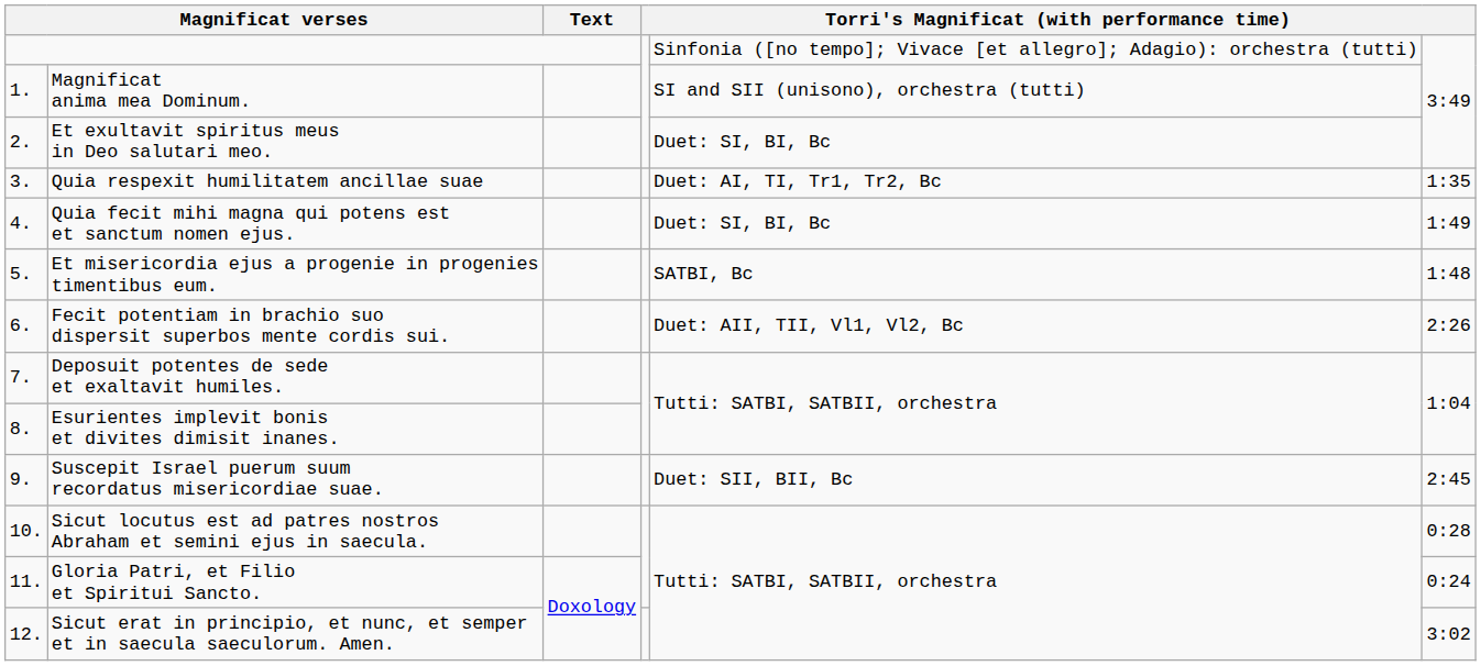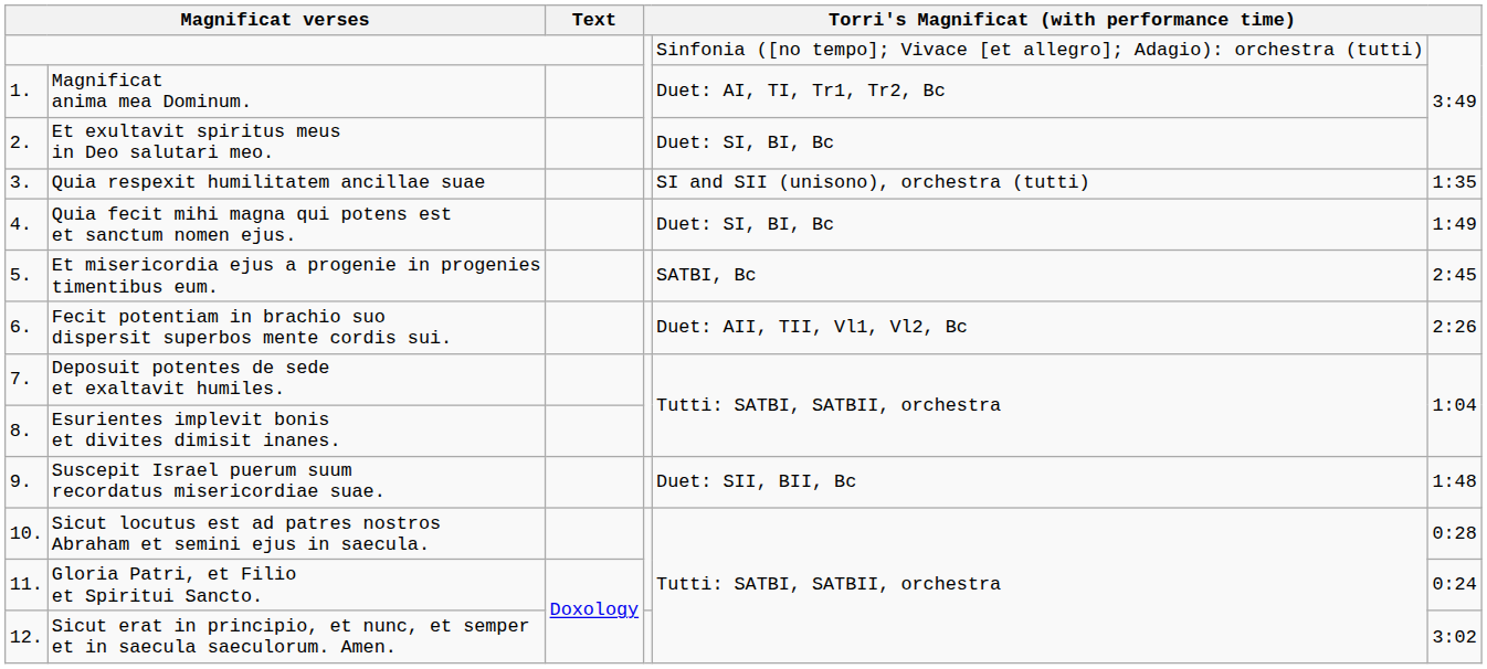 <table class="wikitable">
 <tr>
 <th colspan="2">Magnificat verses</th>
 <th scope="col">Text</th>
 <th scope="col" colspan="3">Torri's Magnificat (with performance time)</th>
 </tr>
 <tr>
 <td colspan="3"> </td>
 <td rowspan="3"></td>
 <td>Sinfonia ([no tempo]; Vivace [et allegro]; Adagio): orchestra (tutti)</td>
 <td rowspan="3">3:49</td>
 </tr>
 <tr>
 <td>1.</td>
 <td>Magnificat<br>anima mea Dominum.</td>
 <td></td>
-<td>SI and SII (unisono), orchestra (tutti)</td>
+<td>Duet: AI, TI, Tr1, Tr2, Bc</td>
 </tr>
 <tr>
 <td>2.</td>
 <td>Et exultavit spiritus meus<br>in Deo salutari meo.</td>
 <td></td>
 <td>Duet: SI, BI, Bc</td>
 </tr>
 <tr>
 <td>3.</td>
 <td>Quia respexit humilitatem ancillae suae<br></td>
 <td></td>
 <td></td>
-<td>Duet: AI, TI, Tr1, Tr2, Bc</td>
+<td>SI and SII (unisono), orchestra (tutti)</td>
 <td>1:35</td>
 </tr>
 <tr>
 <td>4.</td>
 <td>Quia fecit mihi magna qui potens est<br>et sanctum nomen ejus.</td>
 <td></td>
 <td></td>
 <td>Duet: SI, BI, Bc</td>
 <td>1:49</td>
 </tr>
 <tr>
 <td>5.</td>
 <td>Et misericordia ejus a progenie in progenies<br>timentibus eum.</td>
 <td></td>
 <td></td>
 <td>SATBI, Bc</td>
-<td>1:48</td>
+<td>2:45</td>
 </tr>
 <tr>
 <td>6.</td>
 <td>Fecit potentiam in brachio suo<br>dispersit superbos mente cordis sui.</td>
 <td></td>
 <td></td>
 <td>Duet: AII, TII, Vl1, Vl2, Bc</td>
 <td>2:26</td>
 </tr>
 <tr>
 <td>7.</td>
 <td>Deposuit potentes de sede<br>et exaltavit humiles.</td>
 <td></td>
 <td rowspan="2"></td>
 <td rowspan="2">Tutti: SATBI, SATBII, orchestra</td>
 <td rowspan="2">1:04</td>
 </tr>
 <tr>
 <td>8.</td>
 <td>Esurientes implevit bonis<br>et divites dimisit inanes.</td>
 <td></td>
 </tr>
 <tr>
 <td>9.</td>
 <td>Suscepit Israel puerum suum<br>recordatus misericordiae suae.</td>
 <td></td>
 <td></td>
 <td>Duet: SII, BII, Bc</td>
-<td>2:45</td>
+<td>1:48</td>
 </tr>
 <tr>
 <td>10.</td>
 <td>Sicut locutus est ad patres nostros<br>Abraham et semini ejus in saecula.</td>
 <td></td>
 <td rowspan="2"></td>
 <td rowspan="3">Tutti: SATBI, SATBII, orchestra</td>
 <td>0:28</td>
 </tr>
 <tr>
 <td>11.</td>
 <td>Gloria Patri, et Filio<br>et Spiritui Sancto.</td>
 <td rowspan="2"><a href='#'>Doxology</a></td>
 <td>0:24</td>
 </tr>
 <tr>
 <td>12.</td>
 <td>Sicut erat in principio, et nunc, et semper<br>et in saecula saeculorum. Amen.</td>
 <td></td>
 <td>3:02</td>
 </tr>
 </table>
